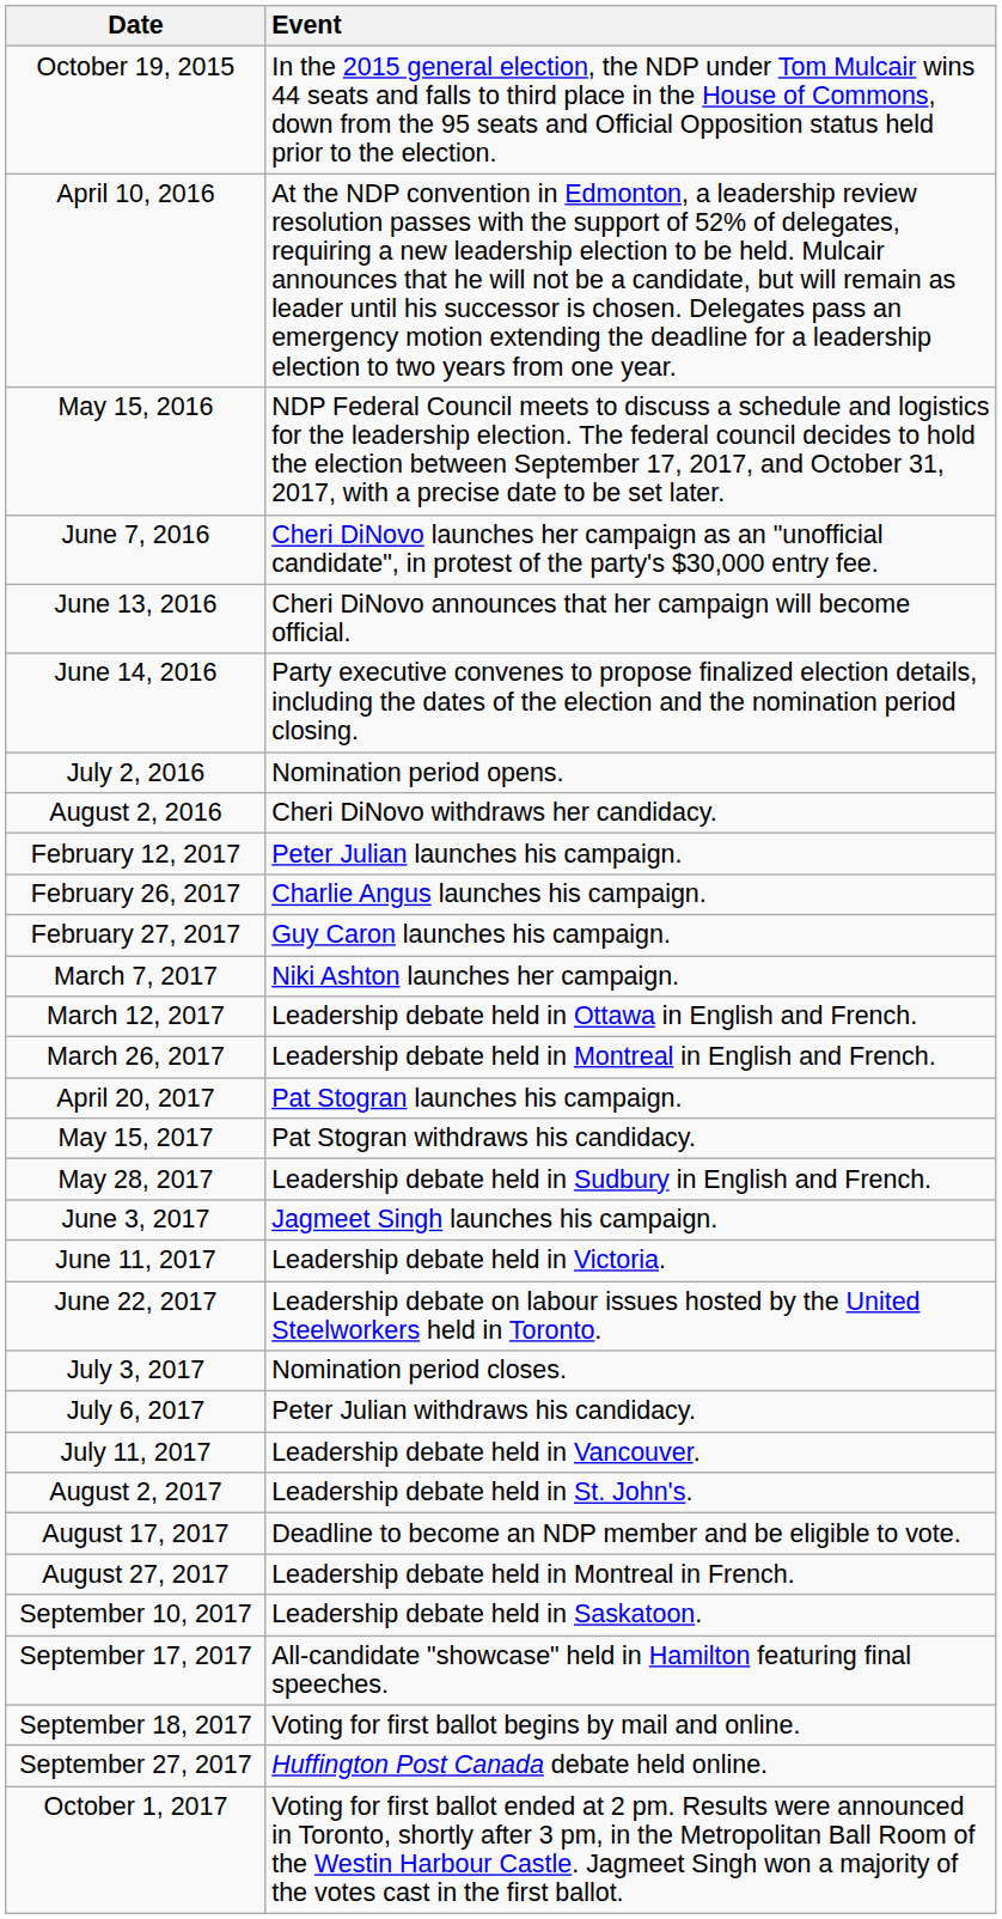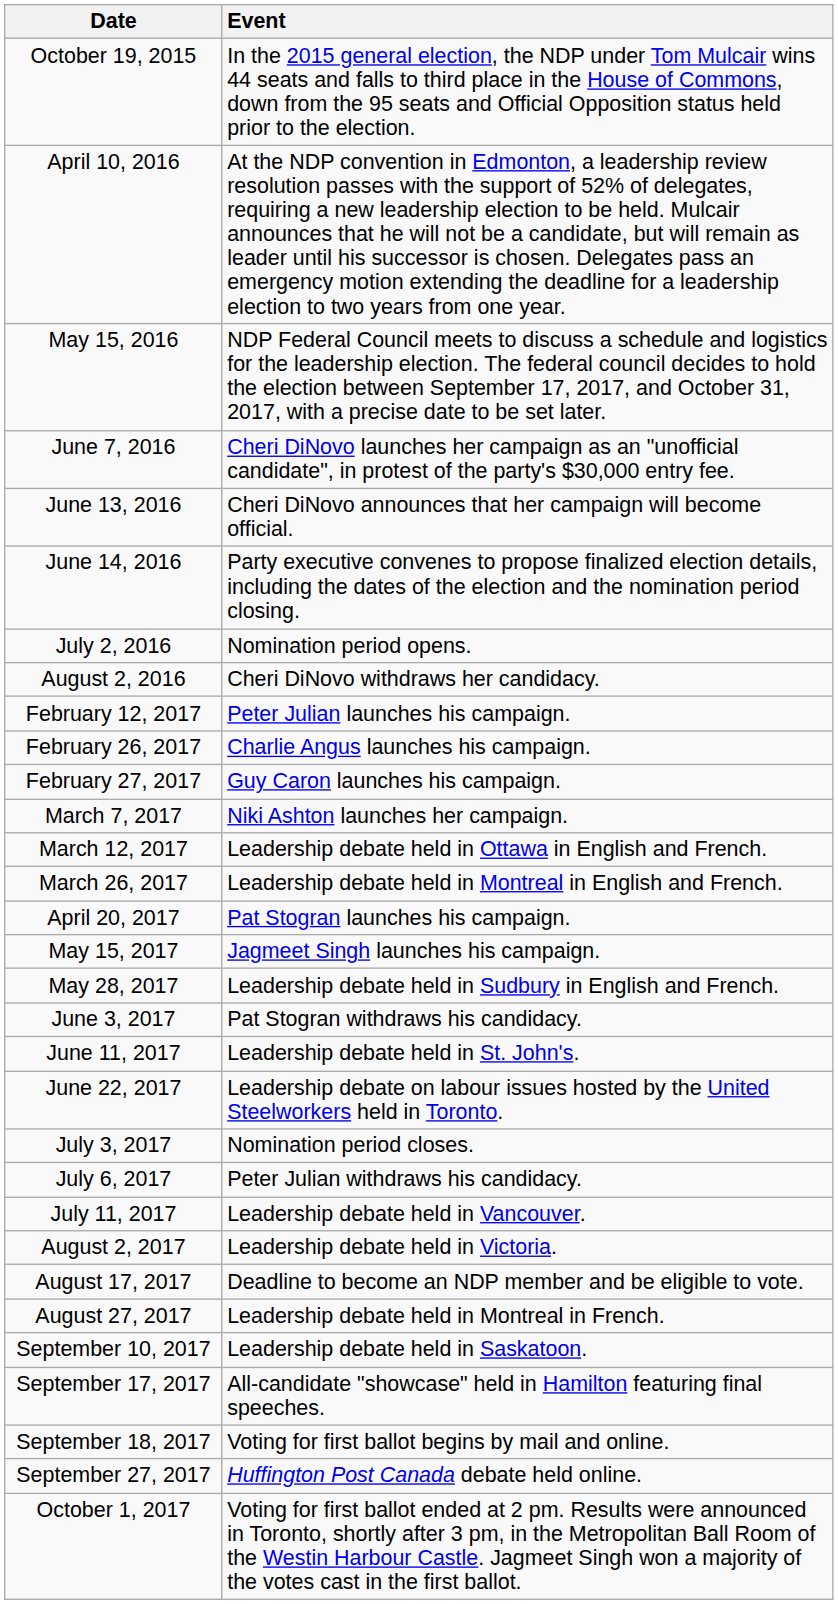 <table class="wikitable" style="width:70%">
 <tr>
 <th scope="col" scope="row" style="text-align:center;width:155px;">Date</th>
 <th scope="col" style="text-align:left">Event</th>
 </tr>
 <tr>
 <td style="vertical-align:top;text-align:center;">October 19, 2015</td>
 <td>In the <a href='#'>2015 general election</a>, the NDP under <a href='#'>Tom Mulcair</a> wins 44 seats and falls to third place in the <a href='#'>House of Commons</a>, down from the 95 seats and Official Opposition status held prior to the election.</td>
 </tr>
 <tr>
 <td style="vertical-align:top;text-align:center;">April 10, 2016</td>
 <td>At the NDP convention in <a href='#'>Edmonton</a>, a leadership review resolution passes with the support of 52% of delegates, requiring a new leadership election to be held. Mulcair announces that he will not be a candidate, but will remain as leader until his successor is chosen. Delegates pass an emergency motion extending the deadline for a leadership election to two years from one year.</td>
 </tr>
 <tr>
 <td style="vertical-align:top;text-align:center;">May 15, 2016</td>
 <td>NDP Federal Council meets to discuss a schedule and logistics for the leadership election. The federal council decides to hold the election between September 17, 2017, and October 31, 2017, with a precise date to be set later.</td>
 </tr>
 <tr>
 <td style="vertical-align:top;text-align:center;">June 7, 2016</td>
 <td><a href='#'>Cheri DiNovo</a> launches her campaign as an "unofficial candidate", in protest of the party's $30,000 entry fee.</td>
 </tr>
 <tr>
 <td style="vertical-align:top;text-align:center;">June 13, 2016</td>
 <td>Cheri DiNovo announces that her campaign will become official.</td>
 </tr>
 <tr>
 <td style="vertical-align:top;text-align:center;">June 14, 2016</td>
 <td>Party executive convenes to propose finalized election details, including the dates of the election and the nomination period closing.</td>
 </tr>
 <tr>
 <td style="vertical-align:top;text-align:center;">July 2, 2016</td>
 <td>Nomination period opens.</td>
 </tr>
 <tr>
 <td style="vertical-align:top;text-align:center;">August 2, 2016</td>
 <td>Cheri DiNovo withdraws her candidacy.</td>
 </tr>
 <tr>
 <td style="vertical-align:top;text-align:center;">February 12, 2017</td>
 <td><a href='#'>Peter Julian</a> launches his campaign.</td>
 </tr>
 <tr>
 <td style="vertical-align:top;text-align:center;">February 26, 2017</td>
 <td><a href='#'>Charlie Angus</a> launches his campaign.</td>
 </tr>
 <tr>
 <td style="vertical-align:top;text-align:center;">February 27, 2017</td>
 <td><a href='#'>Guy Caron</a> launches his campaign.</td>
 </tr>
 <tr>
 <td style="vertical-align:top;text-align:center;">March 7, 2017</td>
 <td><a href='#'>Niki Ashton</a> launches her campaign.</td>
 </tr>
 <tr>
 <td style="vertical-align:top;text-align:center;">March 12, 2017</td>
 <td>Leadership debate held in <a href='#'>Ottawa</a> in English and French.</td>
 </tr>
 <tr>
 <td style="vertical-align:top;text-align:center;">March 26, 2017</td>
 <td>Leadership debate held in <a href='#'>Montreal</a> in English and French.</td>
 </tr>
 <tr>
 <td style="vertical-align:top;text-align:center;">April 20, 2017</td>
 <td><a href='#'>Pat Stogran</a> launches his campaign.</td>
 </tr>
 <tr>
 <td style="vertical-align:top;text-align:center;">May 15, 2017</td>
-<td>Pat Stogran withdraws his candidacy.</td>
+<td><a href='#'>Jagmeet Singh</a> launches his campaign.</td>
 </tr>
 <tr>
 <td style="vertical-align:top;text-align:center;">May 28, 2017</td>
 <td>Leadership debate held in <a href='#'>Sudbury</a> in English and French.</td>
 </tr>
 <tr>
 <td style="vertical-align:top;text-align:center;">June 3, 2017</td>
-<td><a href='#'>Jagmeet Singh</a> launches his campaign.</td>
+<td>Pat Stogran withdraws his candidacy.</td>
 </tr>
 <tr>
 <td style="vertical-align:top;text-align:center;">June 11, 2017</td>
-<td>Leadership debate held in <a href='#'>Victoria</a>.</td>
+<td>Leadership debate held in <a href='#'>St. John's</a>.</td>
 </tr>
 <tr>
 <td style="vertical-align:top;text-align:center;">June 22, 2017</td>
 <td>Leadership debate on labour issues hosted by the <a href='#'>United Steelworkers</a> held in <a href='#'>Toronto</a>.</td>
 </tr>
 <tr>
 <td style="vertical-align:top;text-align:center;">July 3, 2017</td>
 <td>Nomination period closes.</td>
 </tr>
 <tr>
 <td style="vertical-align:top;text-align:center;">July 6, 2017</td>
 <td>Peter Julian withdraws his candidacy.</td>
 </tr>
 <tr>
 <td style="vertical-align:top;text-align:center;">July 11, 2017</td>
 <td>Leadership debate held in <a href='#'>Vancouver</a>.</td>
 </tr>
 <tr>
 <td style="vertical-align:top;text-align:center;">August 2, 2017</td>
-<td>Leadership debate held in <a href='#'>St. John's</a>.</td>
+<td>Leadership debate held in <a href='#'>Victoria</a>.</td>
 </tr>
 <tr>
 <td style="vertical-align:top;text-align:center;">August 17, 2017</td>
 <td>Deadline to become an NDP member and be eligible to vote.</td>
 </tr>
 <tr>
 <td style="vertical-align:top;text-align:center;">August 27, 2017</td>
 <td>Leadership debate held in Montreal in French.</td>
 </tr>
 <tr>
 <td style="vertical-align:top;text-align:center;">September 10, 2017</td>
 <td>Leadership debate held in <a href='#'>Saskatoon</a>.</td>
 </tr>
 <tr>
 <td style="vertical-align:top;text-align:center;">September 17, 2017</td>
 <td>All-candidate "showcase" held in <a href='#'>Hamilton</a> featuring final speeches.</td>
 </tr>
 <tr>
 <td style="vertical-align:top;text-align:center;">September 18, 2017</td>
 <td>Voting for first ballot begins by mail and online.</td>
 </tr>
 <tr>
 <td style="vertical-align:top;text-align:center;">September 27, 2017</td>
 <td><em><a href='#'>Huffington Post Canada</a></em> debate held online.</td>
 </tr>
 <tr>
 <td style="vertical-align:top;text-align:center;">October 1, 2017</td>
 <td>Voting for first ballot ended at 2 pm. Results were announced in Toronto, shortly after 3 pm, in the Metropolitan Ball Room of the <a href='#'>Westin Harbour Castle</a>. Jagmeet Singh won a majority of the votes cast in the first ballot.</td>
 </tr>
 </table>
